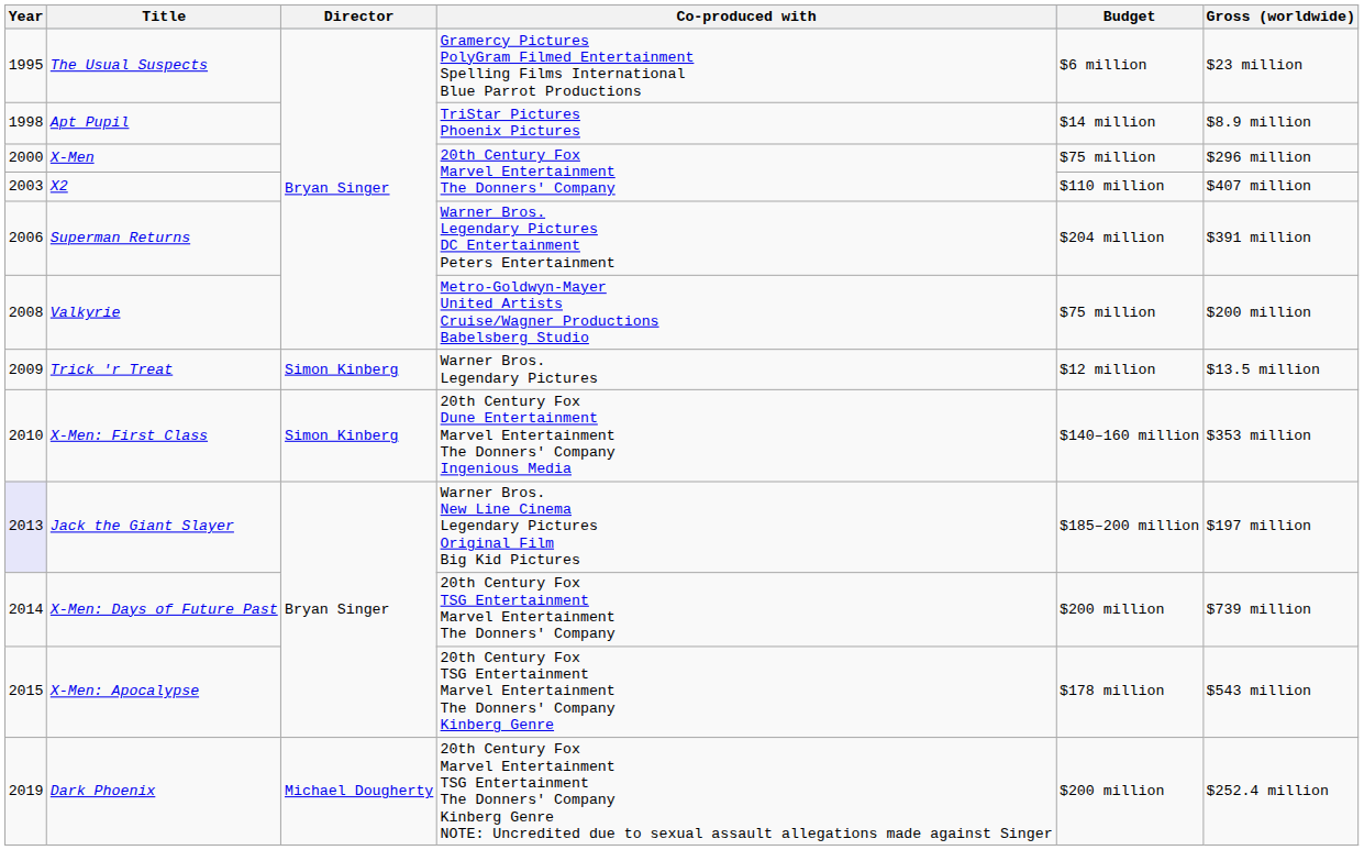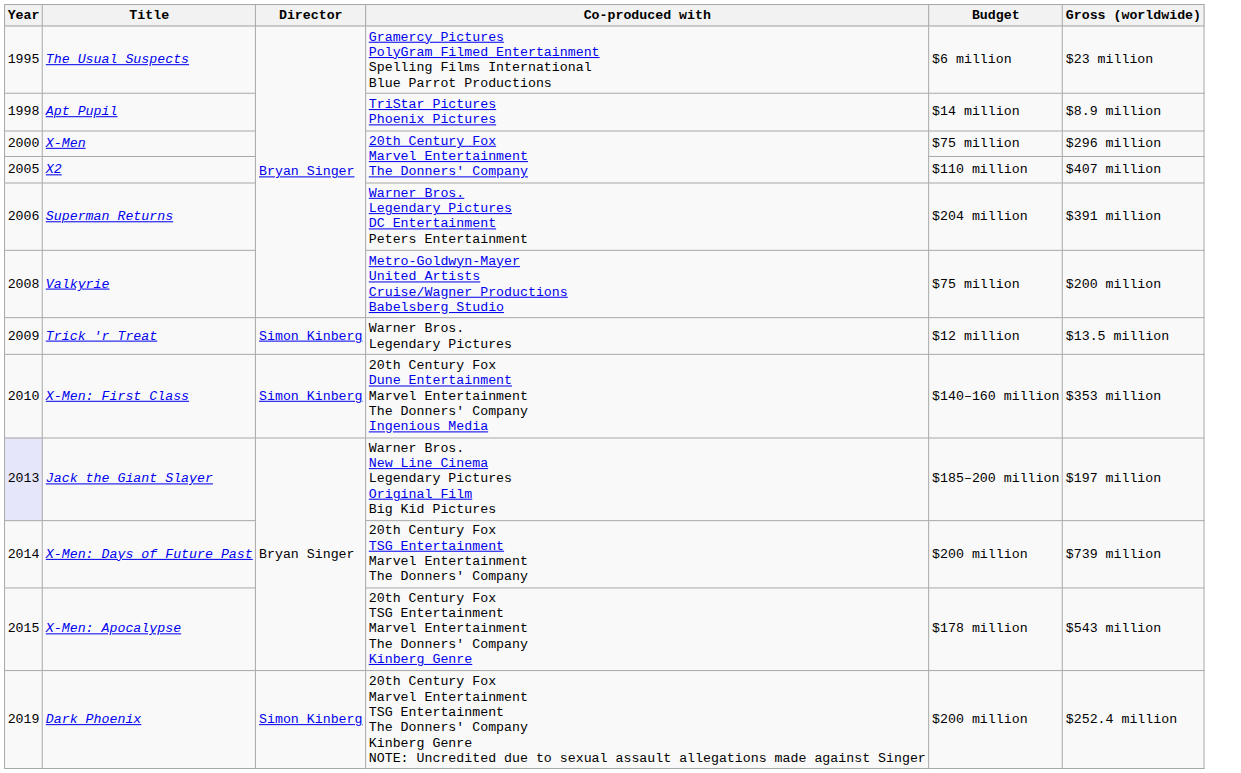 <table class="wikitable sortable">
 <tr style="background:#b0c4de; text-align:center;">
 <th>Year</th>
 <th>Title</th>
 <th>Director</th>
 <th>Co-produced with</th>
 <th>Budget</th>
 <th>Gross (worldwide)</th>
 </tr>
 <tr>
 <td>1995</td>
 <td><em><a href='#'>The Usual Suspects</a></em></td>
 <td rowspan="6"><a href='#'>Bryan Singer</a></td>
 <td><a href='#'>Gramercy Pictures</a><br><a href='#'>PolyGram Filmed Entertainment</a><br>Spelling Films International<br>Blue Parrot Productions</td>
 <td>$6 million</td>
 <td>$23 million</td>
 </tr>
 <tr>
 <td>1998</td>
 <td><em><a href='#'>Apt Pupil</a></em></td>
 <td><a href='#'>TriStar Pictures</a><br><a href='#'>Phoenix Pictures</a></td>
 <td>$14 million</td>
 <td>$8.9 million</td>
 </tr>
 <tr>
 <td>2000</td>
 <td><em><a href='#'>X-Men</a></em></td>
 <td rowspan="2"><a href='#'>20th Century Fox</a><br><a href='#'>Marvel Entertainment</a><br><a href='#'>The Donners' Company</a></td>
 <td>$75 million</td>
 <td>$296 million</td>
 </tr>
 <tr>
-<td>2003</td>
+<td>2005</td>
 <td><em><a href='#'>X2</a></em></td>
 <td>$110 million</td>
 <td>$407 million</td>
 </tr>
 <tr>
 <td>2006</td>
 <td><em><a href='#'>Superman Returns</a></em></td>
 <td><a href='#'>Warner Bros.</a><br><a href='#'>Legendary Pictures</a><br><a href='#'>DC Entertainment</a><br>Peters Entertainment</td>
 <td>$204 million</td>
 <td>$391 million</td>
 </tr>
 <tr>
 <td>2008</td>
 <td><em><a href='#'>Valkyrie</a></em></td>
 <td><a href='#'>Metro-Goldwyn-Mayer</a><br><a href='#'>United Artists</a><br><a href='#'>Cruise/Wagner Productions</a><br><a href='#'>Babelsberg Studio</a></td>
 <td>$75 million</td>
 <td>$200 million</td>
 </tr>
 <tr>
 <td>2009</td>
 <td><em><a href='#'>Trick 'r Treat</a></em></td>
 <td><a href='#'>Simon Kinberg</a></td>
 <td>Warner Bros.<br>Legendary Pictures</td>
 <td>$12 million</td>
 <td>$13.5 million</td>
 </tr>
 <tr>
 <td>2010</td>
 <td><em><a href='#'>X-Men: First Class</a></em></td>
 <td><a href='#'>Simon Kinberg</a></td>
 <td>20th Century Fox<br><a href='#'>Dune Entertainment</a><br>Marvel Entertainment<br>The Donners' Company<br><a href='#'>Ingenious Media</a></td>
 <td>$140–160 million</td>
 <td>$353 million</td>
 </tr>
 <tr>
 <td style="background: lavender;">2013</td>
 <td><em><a href='#'>Jack the Giant Slayer</a></em></td>
 <td rowspan="3">Bryan Singer</td>
 <td>Warner Bros.<br><a href='#'>New Line Cinema</a><br>Legendary Pictures<br><a href='#'>Original Film</a><br>Big Kid Pictures</td>
 <td>$185–200 million</td>
 <td>$197 million</td>
 </tr>
 <tr>
 <td>2014</td>
 <td><em><a href='#'>X-Men: Days of Future Past</a></em></td>
 <td>20th Century Fox<br><a href='#'>TSG Entertainment</a><br>Marvel Entertainment<br>The Donners' Company</td>
 <td>$200 million</td>
 <td>$739 million</td>
 </tr>
 <tr>
 <td>2015</td>
 <td><em><a href='#'>X-Men: Apocalypse</a></em></td>
 <td>20th Century Fox<br>TSG Entertainment<br>Marvel Entertainment<br>The Donners' Company<br><a href='#'>Kinberg Genre</a></td>
 <td>$178 million</td>
 <td>$543 million</td>
 </tr>
 <tr>
 <td>2019</td>
 <td><em><a href='#'>Dark Phoenix</a></em></td>
-<td><a href='#'>Michael Dougherty</a></td>
+<td><a href='#'>Simon Kinberg</a></td>
 <td>20th Century Fox<br>Marvel Entertainment<br>TSG Entertainment<br>The Donners' Company<br>Kinberg Genre<br>NOTE: Uncredited due to sexual assault allegations made against Singer</td>
 <td>$200 million</td>
 <td>$252.4 million</td>
 </tr>
 </table>
